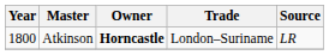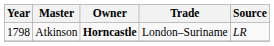 <table class=" wikitable">
 <tr>
 <th>Year</th>
 <th>Master</th>
 <th>Owner</th>
 <th>Trade</th>
 <th>Source</th>
 </tr>
 <tr>
-<td>1800</td>
+<td>1798</td>
 <td>Atkinson</td>
 <td><strong>Horncastle</strong></td>
 <td>London–Suriname</td>
 <td><em>LR</em></td>
 </tr>
 <tr>
 </tr>
 </table>
